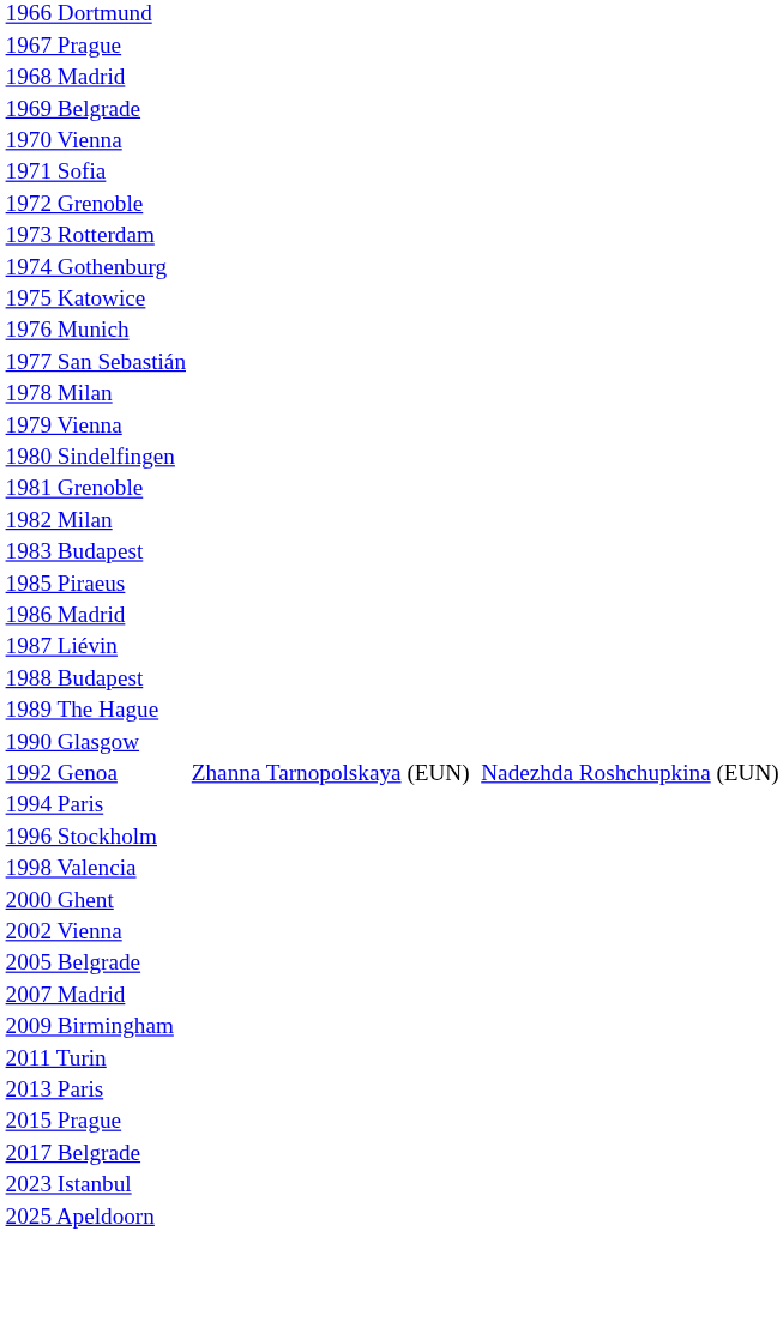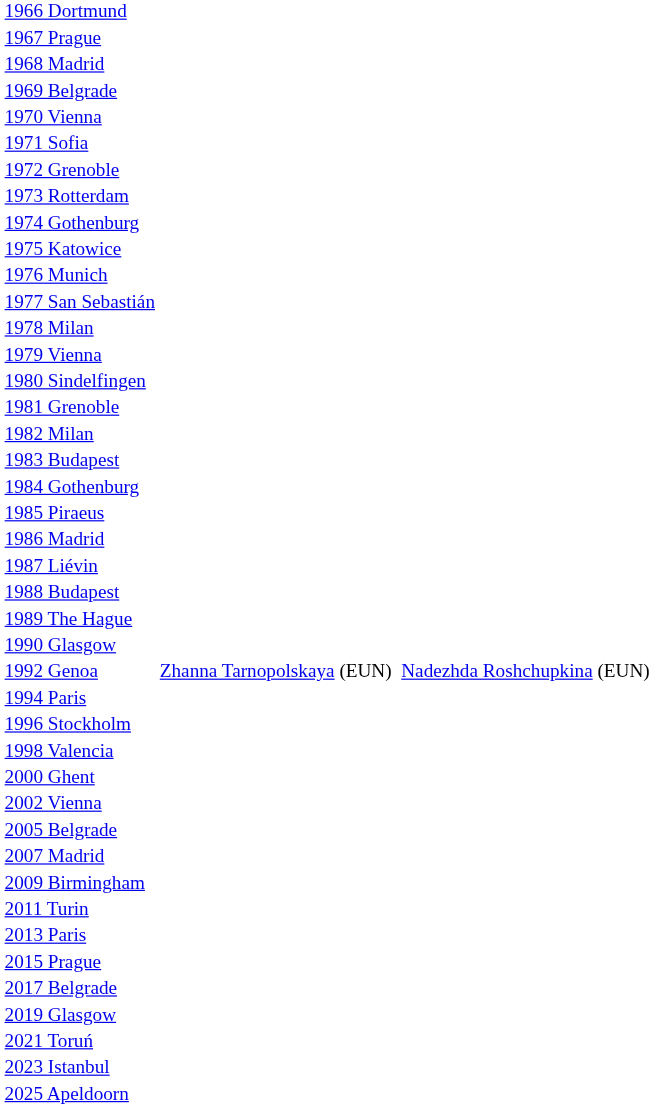 <table>
 <tr>
 <td><a href='#'>1966 Dortmund</a><br></td>
 <td></td>
 <td></td>
 <td></td>
 </tr>
 <tr>
 <td><a href='#'>1967 Prague</a><br></td>
 <td></td>
 <td></td>
 <td></td>
 </tr>
 <tr>
 <td><a href='#'>1968 Madrid</a><br></td>
 <td></td>
 <td></td>
 <td></td>
 </tr>
 <tr>
 <td><a href='#'>1969 Belgrade</a><br></td>
 <td></td>
 <td></td>
 <td></td>
 </tr>
 <tr>
 <td><a href='#'>1970 Vienna</a><br></td>
 <td></td>
 <td></td>
 <td></td>
 </tr>
 <tr>
 <td><a href='#'>1971 Sofia</a><br></td>
 <td></td>
 <td></td>
 <td></td>
 </tr>
 <tr>
 <td><a href='#'>1972 Grenoble</a><br></td>
 <td></td>
 <td></td>
 <td></td>
 </tr>
 <tr>
 <td><a href='#'>1973 Rotterdam</a><br></td>
 <td></td>
 <td></td>
 <td></td>
 </tr>
 <tr>
 <td><a href='#'>1974 Gothenburg</a><br></td>
 <td></td>
 <td></td>
 <td></td>
 </tr>
 <tr>
 <td><a href='#'>1975 Katowice</a><br></td>
 <td></td>
 <td></td>
 <td></td>
 </tr>
 <tr>
 <td><a href='#'>1976 Munich</a><br></td>
 <td></td>
 <td></td>
 <td></td>
 </tr>
 <tr>
 <td><a href='#'>1977 San Sebastián</a><br></td>
 <td></td>
 <td></td>
 <td></td>
 </tr>
 <tr>
 <td><a href='#'>1978 Milan</a><br></td>
 <td></td>
 <td></td>
 <td></td>
 </tr>
 <tr>
 <td><a href='#'>1979 Vienna</a><br></td>
 <td></td>
 <td></td>
 <td></td>
 </tr>
 <tr>
 <td><a href='#'>1980 Sindelfingen</a><br></td>
 <td></td>
 <td></td>
 <td></td>
 </tr>
 <tr>
 <td><a href='#'>1981 Grenoble</a><br></td>
 <td></td>
 <td></td>
 <td></td>
 </tr>
 <tr>
 <td><a href='#'>1982 Milan</a><br></td>
 <td></td>
 <td></td>
 <td></td>
 </tr>
 <tr>
 <td><a href='#'>1983 Budapest</a><br></td>
+<td></td>
+<td></td>
+<td></td>
+</tr>
+<tr>
+<td><a href='#'>1984 Gothenburg</a><br></td>
 <td></td>
 <td></td>
 <td></td>
 </tr>
 <tr>
 <td><a href='#'>1985 Piraeus</a><br></td>
 <td></td>
 <td></td>
 <td></td>
 </tr>
 <tr>
 <td><a href='#'>1986 Madrid</a><br></td>
 <td></td>
 <td></td>
 <td></td>
 </tr>
 <tr>
 <td><a href='#'>1987 Liévin</a><br></td>
 <td></td>
 <td></td>
 <td></td>
 </tr>
 <tr>
 <td><a href='#'>1988 Budapest</a><br></td>
 <td></td>
 <td></td>
 <td></td>
 </tr>
 <tr>
 <td><a href='#'>1989 The Hague</a><br></td>
 <td></td>
 <td></td>
 <td></td>
 </tr>
 <tr>
 <td><a href='#'>1990 Glasgow</a><br></td>
 <td></td>
 <td></td>
 <td></td>
 </tr>
 <tr>
 <td><a href='#'>1992 Genoa</a><br></td>
 <td> <a href='#'>Zhanna Tarnopolskaya</a> (EUN)</td>
 <td></td>
 <td> <a href='#'>Nadezhda Roshchupkina</a> (EUN)</td>
 </tr>
 <tr>
 <td><a href='#'>1994 Paris</a><br></td>
 <td></td>
 <td></td>
 <td></td>
 </tr>
 <tr>
 <td><a href='#'>1996 Stockholm</a><br></td>
 <td></td>
 <td></td>
 <td></td>
 </tr>
 <tr>
 <td><a href='#'>1998 Valencia</a><br></td>
 <td></td>
 <td></td>
 <td></td>
 </tr>
 <tr>
 <td><a href='#'>2000 Ghent</a><br></td>
 <td></td>
 <td></td>
 <td></td>
 </tr>
 <tr>
 <td><a href='#'>2002 Vienna</a><br></td>
 <td></td>
 <td></td>
 <td></td>
 </tr>
 <tr>
 <td><a href='#'>2005 Belgrade</a><br></td>
 <td></td>
 <td></td>
 <td></td>
 </tr>
 <tr>
 <td><a href='#'>2007 Madrid</a><br></td>
 <td></td>
 <td></td>
 <td></td>
 </tr>
 <tr>
 <td><a href='#'>2009 Birmingham</a><br></td>
 <td></td>
 <td></td>
 <td></td>
 </tr>
 <tr>
 <td><a href='#'>2011 Turin</a><br></td>
 <td></td>
 <td></td>
 <td></td>
 </tr>
 <tr>
 <td><a href='#'>2013 Paris</a><br></td>
 <td></td>
 <td></td>
 <td></td>
 </tr>
 <tr>
 <td><a href='#'>2015 Prague</a><br></td>
 <td></td>
 <td></td>
 <td></td>
 </tr>
 <tr>
 <td><a href='#'>2017 Belgrade</a><br></td>
 <td></td>
 <td></td>
 <td></td>
 </tr>
 <tr>
+<td><a href='#'>2019 Glasgow</a><br></td>
+<td></td>
+<td></td>
+<td></td>
+</tr>
+<tr>
+<td><a href='#'>2021 Toruń</a><br></td>
+<td></td>
+<td></td>
+<td></td>
+</tr>
+<tr>
 <td><a href='#'>2023 Istanbul</a><br></td>
 <td></td>
 <td></td>
 <td></td>
 </tr>
 <tr>
 <td><a href='#'>2025 Apeldoorn</a><br></td>
 <td></td>
 <td></td>
 <td></td>
 </tr>
 </table>
